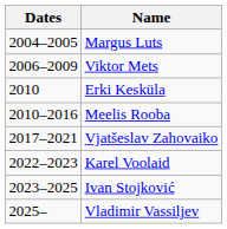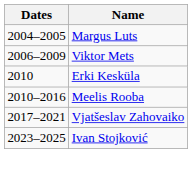 <table class="wikitable">
 <tr>
 <th>Dates</th>
 <th>Name</th>
 </tr>
 <tr>
 <td>2004–2005</td>
 <td> <a href='#'>Margus Luts</a></td>
 </tr>
 <tr>
 <td>2006–2009</td>
 <td> <a href='#'>Viktor Mets</a></td>
 </tr>
 <tr>
 <td>2010</td>
 <td> <a href='#'>Erki Kesküla</a></td>
 </tr>
 <tr>
 <td>2010–2016</td>
 <td> <a href='#'>Meelis Rooba</a></td>
 </tr>
 <tr>
 <td>2017–2021</td>
 <td> <a href='#'>Vjatšeslav Zahovaiko</a></td>
 </tr>
 <tr>
-<td>2022–2023</td>
-<td> <a href='#'>Karel Voolaid</a></td>
-</tr>
-<tr>
 <td>2023–2025</td>
 <td> <a href='#'>Ivan Stojković</a></td>
 </tr>
-<tr>
-<td>2025–</td>
-<td> <a href='#'>Vladimir Vassiljev</a></td>
-</tr>
 </table>
